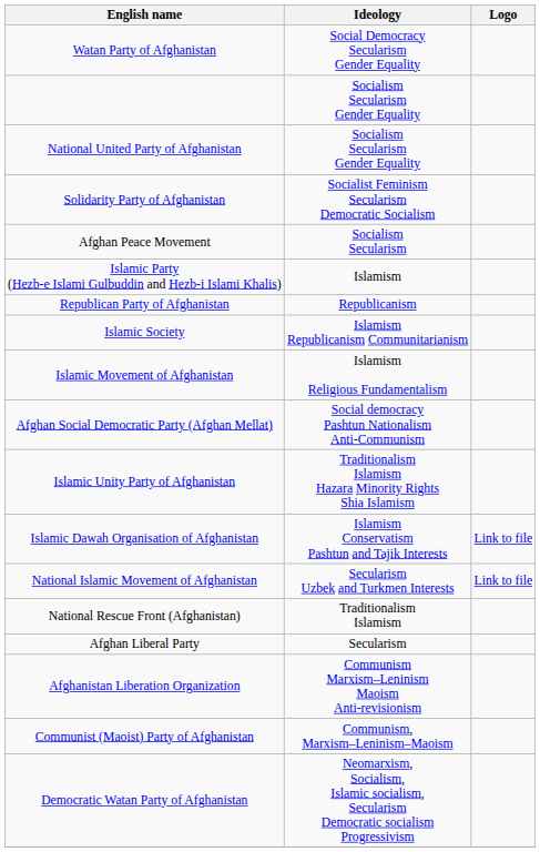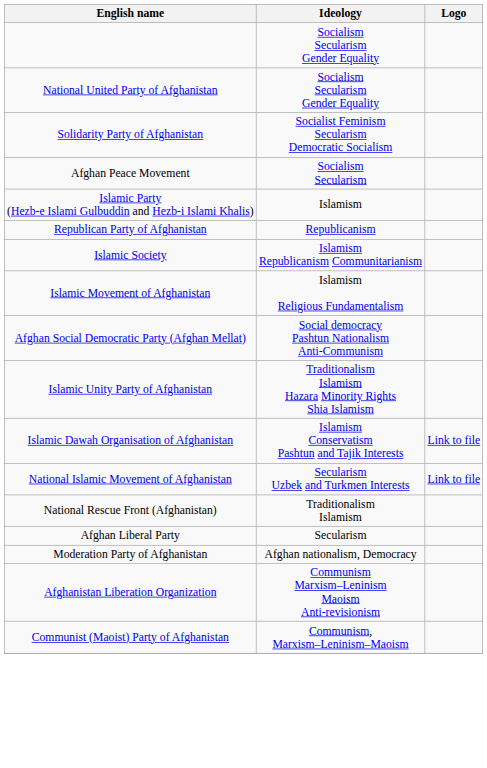 <table class="wikitable sortable">
 <tr>
 <th>English name</th>
 <th>Ideology</th>
 <th>Logo</th>
-</tr>
-<tr>
-<td align=center><a href='#'>Watan Party of Afghanistan</a></td>
-<td align=center><a href='#'>Social Democracy</a><br> <a href='#'>Secularism</a><br> <a href='#'>Gender Equality</a></td>
-<td></td>
 </tr>
 <tr>
 <td align=center></td>
 <td align= center><a href='#'>Socialism</a><br> <a href='#'>Secularism</a><br> <a href='#'>Gender Equality</a></td>
 <td></td>
 </tr>
 <tr>
 <td align=center><a href='#'>National United Party of Afghanistan</a></td>
 <td align=center><a href='#'>Socialism</a><br><a href='#'>Secularism</a><br> <a href='#'>Gender Equality</a></td>
 <td></td>
 </tr>
 <tr>
 <td align=center><a href='#'>Solidarity Party of Afghanistan</a></td>
 <td align=center><a href='#'>Socialist Feminism</a><br><a href='#'>Secularism</a><br> <a href='#'>Democratic Socialism</a></td>
 <td></td>
 </tr>
 <tr>
 <td align=center>Afghan Peace Movement</td>
 <td align=center><a href='#'>Socialism</a><br><a href='#'>Secularism</a></td>
 <td></td>
 </tr>
 <tr>
 <td align=center><a href='#'>Islamic Party</a><br> (<a href='#'>Hezb-e Islami Gulbuddin</a> and <a href='#'>Hezb-i Islami Khalis</a>)</td>
 <td align=center>Islamism</td>
 <td></td>
 </tr>
 <tr>
 <td align=center><a href='#'>Republican Party of Afghanistan</a></td>
 <td align=center><a href='#'>Republicanism</a></td>
 <td></td>
 </tr>
 <tr>
 <td align=center><a href='#'>Islamic Society</a></td>
 <td align=center><a href='#'>Islamism</a><br><a href='#'>Republicanism</a> <a href='#'>Communitarianism</a></td>
 <td></td>
 </tr>
 <tr>
 <td align=center><a href='#'>Islamic Movement of Afghanistan</a></td>
 <td align=center>Islamism<br><br><a href='#'>Religious Fundamentalism</a></td>
 <td></td>
 </tr>
 <tr>
 <td align=center><a href='#'>Afghan Social Democratic Party (Afghan Mellat)</a></td>
 <td align=center><a href='#'>Social democracy</a><br><a href='#'>Pashtun Nationalism</a><br><a href='#'>Anti-Communism</a></td>
 <td></td>
 </tr>
 <tr>
 <td align=center><a href='#'>Islamic Unity Party of Afghanistan</a></td>
 <td align=center><a href='#'>Traditionalism</a><br><a href='#'>Islamism</a><br><a href='#'>Hazara</a> <a href='#'>Minority Rights</a><br><a href='#'>Shia Islamism</a></td>
 <td></td>
 </tr>
 <tr>
 <td align=center><a href='#'>Islamic Dawah Organisation of Afghanistan</a></td>
 <td align=center><a href='#'>Islamism</a><br><a href='#'>Conservatism</a><br><a href='#'>Pashtun</a> <a href='#'>and Tajik Interests</a></td>
 <td><a href='#'>Link to file</a></td>
 </tr>
 <tr>
 <td align=center><a href='#'>National Islamic Movement of Afghanistan</a></td>
 <td align=center><a href='#'>Secularism</a><br><a href='#'>Uzbek</a> <a href='#'>and Turkmen Interests</a></td>
 <td><a href='#'>Link to file</a></td>
 </tr>
 <tr>
 <td align=center>National Rescue Front (Afghanistan)</td>
 <td align=center>Traditionalism<br>Islamism</td>
 <td></td>
 </tr>
 <tr>
 <td Align=center>Afghan Liberal Party</td>
 <td align=center>Secularism</td>
 <td></td>
 </tr>
 <tr>
+<td Align=center>Moderation Party of Afghanistan</td>
+<td align=center>Afghan nationalism, Democracy</td>
+<td></td>
+</tr>
+<tr>
 <td align=center><a href='#'>Afghanistan Liberation Organization</a></td>
 <td align=center><a href='#'>Communism</a><br><a href='#'>Marxism–Leninism</a><br><a href='#'>Maoism</a><br><a href='#'>Anti-revisionism</a></td>
 <td></td>
 </tr>
 <tr>
 <td align=center><a href='#'>Communist (Maoist) Party of Afghanistan</a></td>
 <td align=center><a href='#'>Communism</a>,<br><a href='#'>Marxism–Leninism–Maoism</a></td>
 <td></td>
 </tr>
 <tr>
-<td align=center><a href='#'>Democratic Watan Party of Afghanistan</a></td>
-<td align=center><a href='#'>Neomarxism</a>,<br><a href='#'>Socialism</a>,<br><a href='#'>Islamic socialism</a>,<br><a href='#'>Secularism</a><br><a href='#'>Democratic socialism</a><br><a href='#'>Progressivism</a></td>
-<td></td>
-</tr>
-<tr>
 </tr>
 </table>
